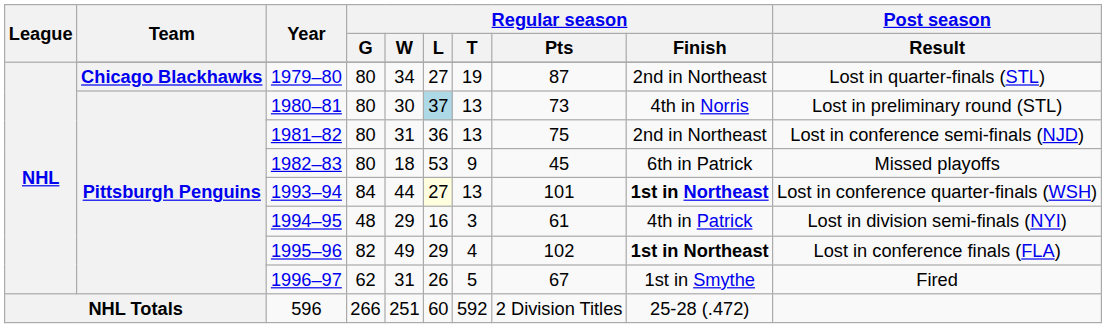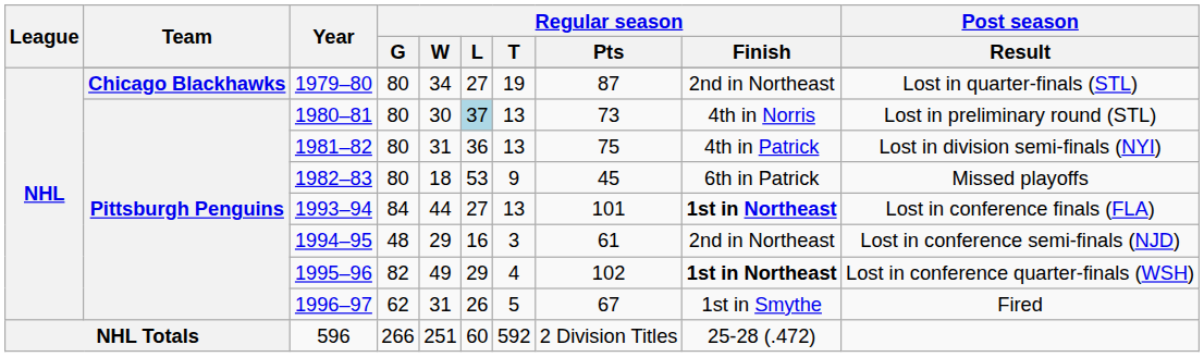 <table class="wikitable" style="font-size: 95%; text-align:center;">
 <tr>
 <th rowspan="2">League</th>
 <th rowspan="2">Team</th>
 <th rowspan="2">Year</th>
 <th colspan="6"><a href='#'>Regular season</a></th>
 <th colspan="1"><a href='#'>Post season</a></th>
 </tr>
 <tr>
 <th>G</th>
 <th>W</th>
 <th>L</th>
 <th>T</th>
 <th>Pts</th>
 <th>Finish</th>
 <th>Result</th>
 </tr>
 <tr>
 <th rowspan="9"><a href='#'>NHL</a></th>
 </tr>
 <tr>
 <th><a href='#'>Chicago Blackhawks</a></th>
 <td><a href='#'>1979–80</a></td>
 <td>80</td>
 <td>34</td>
 <td>27</td>
 <td>19</td>
 <td>87</td>
 <td>2nd in Northeast</td>
 <td>Lost in quarter-finals (<a href='#'>STL</a>)</td>
 </tr>
 <tr>
 <th rowspan="7"><a href='#'>Pittsburgh Penguins</a></th>
 <td><a href='#'>1980–81</a></td>
 <td>80</td>
 <td>30</td>
 <td style="background: lightblue;">37</td>
 <td>13</td>
 <td>73</td>
 <td>4th in <a href='#'>Norris</a></td>
 <td>Lost in preliminary round (STL)</td>
 </tr>
 <tr>
 <td><a href='#'>1981–82</a></td>
 <td>80</td>
 <td>31</td>
 <td>36</td>
 <td>13</td>
 <td>75</td>
-<td>2nd in Northeast</td>
-<td>Lost in conference semi-finals (<a href='#'>NJD</a>)</td>
+<td>4th in <a href='#'>Patrick</a></td>
+<td>Lost in division semi-finals (<a href='#'>NYI</a>)</td>
 </tr>
 <tr>
 <td><a href='#'>1982–83</a></td>
 <td>80</td>
 <td>18</td>
 <td>53</td>
 <td>9</td>
 <td>45</td>
 <td>6th in Patrick</td>
 <td>Missed playoffs</td>
 </tr>
 <tr>
 <td><a href='#'>1993–94</a></td>
 <td>84</td>
 <td>44</td>
-<td style="background: lightyellow;">27</td>
+<td>27</td>
 <td>13</td>
 <td>101</td>
 <td><strong>1st in <a href='#'>Northeast</a></strong></td>
-<td>Lost in conference quarter-finals (<a href='#'>WSH</a>)</td>
+<td>Lost in conference finals (<a href='#'>FLA</a>)</td>
 </tr>
 <tr>
 <td><a href='#'>1994–95</a></td>
 <td>48</td>
 <td>29</td>
 <td>16</td>
 <td>3</td>
 <td>61</td>
-<td>4th in <a href='#'>Patrick</a></td>
-<td>Lost in division semi-finals (<a href='#'>NYI</a>)</td>
+<td>2nd in Northeast</td>
+<td>Lost in conference semi-finals (<a href='#'>NJD</a>)</td>
 </tr>
 <tr>
 <td><a href='#'>1995–96</a></td>
 <td>82</td>
 <td>49</td>
 <td>29</td>
 <td>4</td>
 <td>102</td>
 <td><strong>1st in Northeast</strong></td>
-<td>Lost in conference finals (<a href='#'>FLA</a>)</td>
+<td>Lost in conference quarter-finals (<a href='#'>WSH</a>)</td>
 </tr>
 <tr>
 <td><a href='#'>1996–97</a></td>
 <td>62</td>
 <td>31</td>
 <td>26</td>
 <td>5</td>
 <td>67</td>
 <td>1st in <a href='#'>Smythe</a></td>
 <td>Fired</td>
 </tr>
 <tr>
 <th colspan="2">NHL Totals</th>
 <td>596</td>
 <td>266</td>
 <td>251</td>
 <td>60</td>
 <td>592</td>
 <td>2 Division Titles</td>
 <td>25-28 (.472)</td>
 </tr>
 </table>
